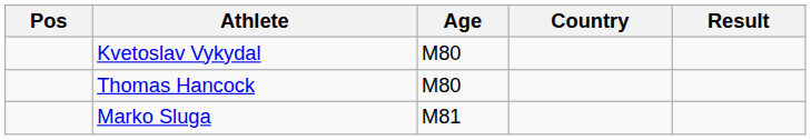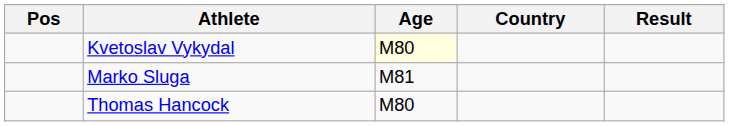 <table class="wikitable"  style="text-align:center; width:50%;">
 <tr>
 <th>Pos</th>
 <th>Athlete</th>
 <th>Age</th>
 <th>Country</th>
 <th>Result</th>
 </tr>
 <tr>
 <td align=center></td>
 <td align=left><a href='#'>Kvetoslav Vykydal</a></td>
-<td align=left>M80</td>
+<td align=left style="background: lightyellow;">M80</td>
+<td align=left></td>
+<td></td>
+</tr>
+<tr>
+<td align=center></td>
+<td align=left><a href='#'>Marko Sluga</a></td>
+<td align=left>M81</td>
 <td align=left></td>
 <td></td>
 </tr>
 <tr>
 <td align=center></td>
 <td align=left><a href='#'>Thomas Hancock</a></td>
 <td align=left>M80</td>
 <td align=left></td>
 <td></td>
 </tr>
-<tr>
-<td align=center></td>
-<td align=left><a href='#'>Marko Sluga</a></td>
-<td align=left>M81</td>
-<td align=left></td>
-<td></td>
-</tr>
 </table>
